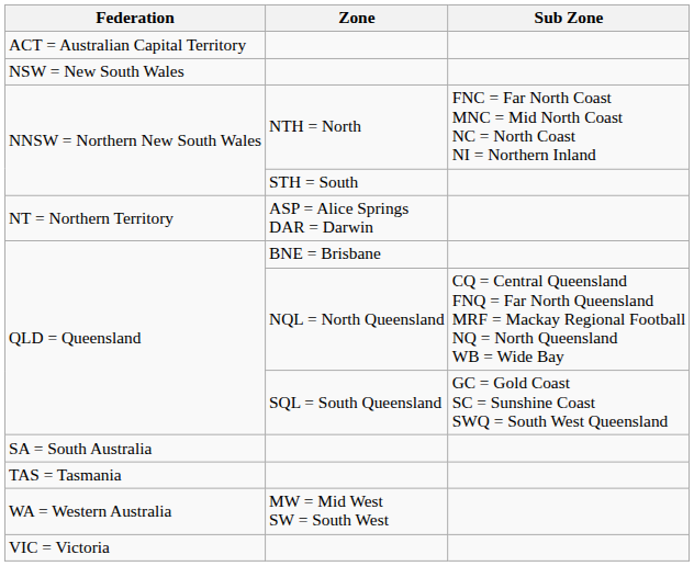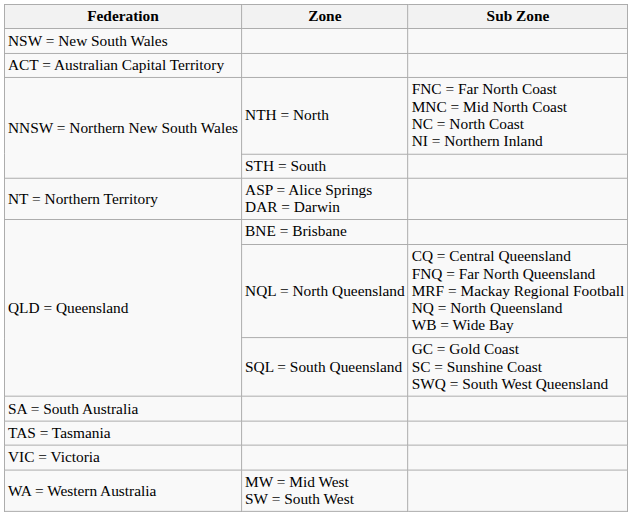 <table class="wikitable">
 <tr>
 <th>Federation</th>
 <th>Zone</th>
 <th>Sub Zone</th>
 </tr>
 <tr>
-<td>ACT = Australian Capital Territory</td>
+<td>NSW = New South Wales</td>
 <td></td>
 <td></td>
 </tr>
 <tr>
-<td>NSW = New South Wales</td>
+<td>ACT = Australian Capital Territory</td>
 <td></td>
 <td></td>
 </tr>
 <tr>
 <td rowspan=2>NNSW = Northern New South Wales</td>
 <td>NTH = North</td>
 <td>FNC = Far North Coast <br> MNC = Mid North Coast <br> NC = North Coast <br> NI = Northern Inland</td>
 </tr>
 <tr>
 <td>STH = South</td>
 <td></td>
 </tr>
 <tr>
 <td>NT = Northern Territory</td>
 <td>ASP = Alice Springs <br> DAR = Darwin</td>
 <td></td>
 </tr>
 <tr>
 <td rowspan=3>QLD = Queensland</td>
 <td>BNE = Brisbane</td>
 <td></td>
 </tr>
 <tr>
 <td>NQL = North Queensland</td>
 <td>CQ = Central Queensland <br> FNQ = Far North Queensland <br> MRF = Mackay Regional Football <br> NQ = North Queensland <br> WB = Wide Bay</td>
 </tr>
 <tr>
 <td>SQL = South Queensland</td>
 <td>GC = Gold Coast <br> SC = Sunshine Coast <br>  SWQ = South West Queensland</td>
 </tr>
 <tr>
 <td>SA = South Australia</td>
 <td></td>
 <td></td>
 </tr>
 <tr>
 <td>TAS = Tasmania</td>
 <td></td>
 <td></td>
 </tr>
 <tr>
+<td>VIC = Victoria</td>
+<td></td>
+<td></td>
+</tr>
+<tr>
 <td>WA = Western Australia</td>
 <td>MW = Mid West <br> SW = South West</td>
 <td></td>
 </tr>
-<tr>
-<td>VIC = Victoria</td>
-<td></td>
-<td></td>
-</tr>
 </table>
